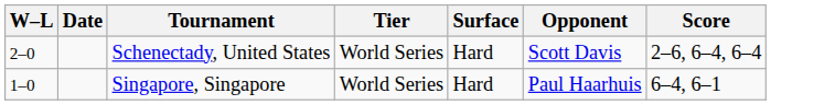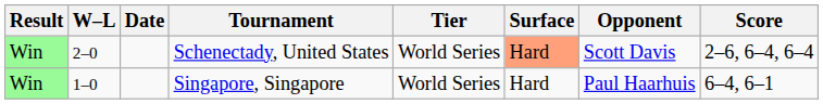 <table class="sortable wikitable">
 <tr>
+<th>Result</th>
 <th class=unsortable>W–L</th>
 <th>Date</th>
 <th>Tournament</th>
 <th>Tier</th>
 <th>Surface</th>
 <th>Opponent</th>
 <th class=unsortable>Score</th>
 </tr>
 <tr>
+<td bgcolor=98FB98>Win</td>
 <td><small>2–0</small></td>
 <td><a href='#'></a></td>
 <td><a href='#'>Schenectady</a>, United States</td>
 <td>World Series</td>
-<td>Hard</td>
+<td style="background: lightsalmon;">Hard</td>
 <td> <a href='#'>Scott Davis</a></td>
 <td>2–6, 6–4, 6–4</td>
 </tr>
 <tr>
+<td bgcolor=98FB98>Win</td>
 <td><small>1–0</small></td>
 <td><a href='#'></a></td>
 <td><a href='#'>Singapore</a>, Singapore</td>
 <td>World Series</td>
 <td>Hard</td>
 <td> <a href='#'>Paul Haarhuis</a></td>
 <td>6–4, 6–1</td>
 </tr>
 </table>
